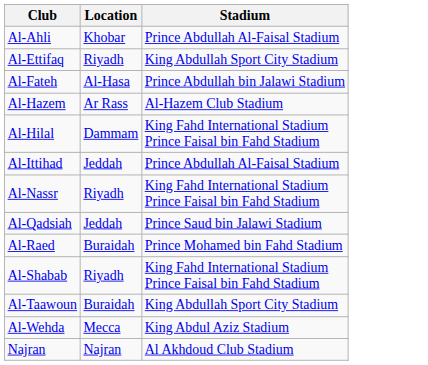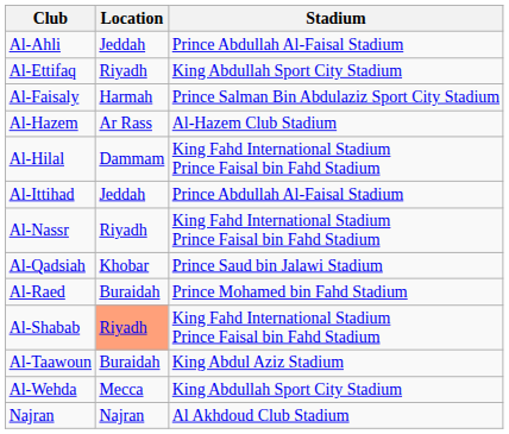 <table class="wikitable sortable">
 <tr>
 <th>Club</th>
 <th>Location</th>
 <th>Stadium</th>
 </tr>
 <tr>
 <td><a href='#'>Al-Ahli</a></td>
-<td><a href='#'>Khobar</a></td>
+<td><a href='#'>Jeddah</a></td>
 <td><a href='#'>Prince Abdullah Al-Faisal Stadium</a></td>
 </tr>
 <tr>
 <td><a href='#'>Al-Ettifaq</a></td>
 <td><a href='#'>Riyadh</a></td>
 <td><a href='#'>King Abdullah Sport City Stadium</a></td>
 </tr>
 <tr>
-<td><a href='#'>Al-Fateh</a></td>
-<td><a href='#'>Al-Hasa</a></td>
-<td><a href='#'>Prince Abdullah bin Jalawi Stadium</a></td>
+<td><a href='#'>Al-Faisaly</a></td>
+<td><a href='#'>Harmah</a></td>
+<td><a href='#'>Prince Salman Bin Abdulaziz Sport City Stadium</a></td>
 </tr>
 <tr>
 <td><a href='#'>Al-Hazem</a></td>
 <td><a href='#'>Ar Rass</a></td>
 <td><a href='#'>Al-Hazem Club Stadium</a></td>
 </tr>
 <tr>
 <td><a href='#'>Al-Hilal</a></td>
 <td><a href='#'>Dammam</a></td>
 <td><a href='#'>King Fahd International Stadium</a><br><a href='#'>Prince Faisal bin Fahd Stadium</a></td>
 </tr>
 <tr>
 <td><a href='#'>Al-Ittihad</a></td>
 <td><a href='#'>Jeddah</a></td>
 <td><a href='#'>Prince Abdullah Al-Faisal Stadium</a></td>
 </tr>
 <tr>
 <td><a href='#'>Al-Nassr</a></td>
 <td><a href='#'>Riyadh</a></td>
 <td><a href='#'>King Fahd International Stadium</a><br><a href='#'>Prince Faisal bin Fahd Stadium</a></td>
 </tr>
 <tr>
 <td><a href='#'>Al-Qadsiah</a></td>
-<td><a href='#'>Jeddah</a></td>
+<td><a href='#'>Khobar</a></td>
 <td><a href='#'>Prince Saud bin Jalawi Stadium</a></td>
 </tr>
 <tr>
 <td><a href='#'>Al-Raed</a></td>
 <td><a href='#'>Buraidah</a></td>
 <td><a href='#'>Prince Mohamed bin Fahd Stadium</a></td>
 </tr>
 <tr>
 <td><a href='#'>Al-Shabab</a></td>
-<td><a href='#'>Riyadh</a></td>
+<td style="background: lightsalmon;"><a href='#'>Riyadh</a></td>
 <td><a href='#'>King Fahd International Stadium</a><br><a href='#'>Prince Faisal bin Fahd Stadium</a></td>
 </tr>
 <tr>
 <td><a href='#'>Al-Taawoun</a></td>
 <td><a href='#'>Buraidah</a></td>
-<td><a href='#'>King Abdullah Sport City Stadium</a></td>
+<td><a href='#'>King Abdul Aziz Stadium</a></td>
 </tr>
 <tr>
 <td><a href='#'>Al-Wehda</a></td>
 <td><a href='#'>Mecca</a></td>
-<td><a href='#'>King Abdul Aziz Stadium</a></td>
+<td><a href='#'>King Abdullah Sport City Stadium</a></td>
 </tr>
 <tr>
 <td><a href='#'>Najran</a></td>
 <td><a href='#'>Najran</a></td>
 <td><a href='#'>Al Akhdoud Club Stadium</a></td>
 </tr>
 </table>
